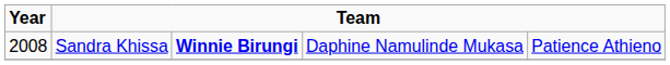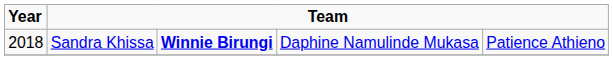 <table class="wikitable sortable">
 <tr>
 <td><strong>Year</strong></td>
 <td colspan="4" align="center"><strong>Team</strong></td>
 </tr>
 <tr>
-<td>2008</td>
+<td>2018</td>
 <td><a href='#'>Sandra Khissa</a></td>
 <td><strong><a href='#'>Winnie Birungi</a></strong></td>
 <td><a href='#'>Daphine Namulinde Mukasa</a></td>
 <td><a href='#'>Patience Athieno</a></td>
 </tr>
 <tr>
 </tr>
 </table>
